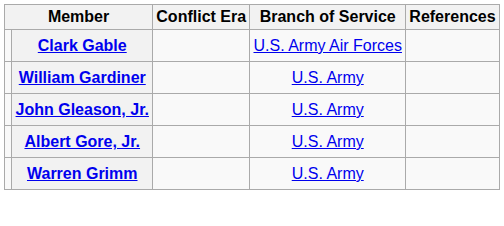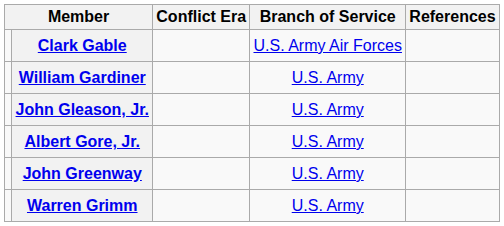 <table class=wikitable style="text-align:center">
 <tr>
 <th scope="col" colspan="2">Member</th>
 <th scope="col">Conflict Era</th>
 <th scope="col">Branch of Service</th>
 <th scope="col">References</th>
 </tr>
 <tr style="height:2em;">
 <td></td>
 <th scope="row"><a href='#'>Clark Gable</a></th>
 <td></td>
 <td><a href='#'>U.S. Army Air Forces</a></td>
 <td></td>
 </tr>
 <tr style="height:2em;">
 <td></td>
 <th scope="row"><a href='#'>William Gardiner</a></th>
 <td></td>
 <td><a href='#'>U.S. Army</a></td>
 <td></td>
 </tr>
 <tr style="height:2em;">
 <td></td>
 <th scope="row"><a href='#'>John Gleason, Jr.</a></th>
 <td></td>
 <td><a href='#'>U.S. Army</a></td>
 <td></td>
 </tr>
 <tr style="height:2em;">
 <td></td>
 <th scope="row"><a href='#'>Albert Gore, Jr.</a></th>
 <td></td>
 <td><a href='#'>U.S. Army</a></td>
 <td></td>
 </tr>
 <tr style="height:2em;">
 <td></td>
+<th scope="row"><a href='#'>John Greenway</a></th>
+<td></td>
+<td><a href='#'>U.S. Army</a></td>
+<td></td>
+</tr>
+<tr style="height:2em;">
+<td></td>
 <th scope="row"><a href='#'>Warren Grimm</a></th>
 <td></td>
 <td><a href='#'>U.S. Army</a></td>
 <td></td>
 </tr>
 </table>
